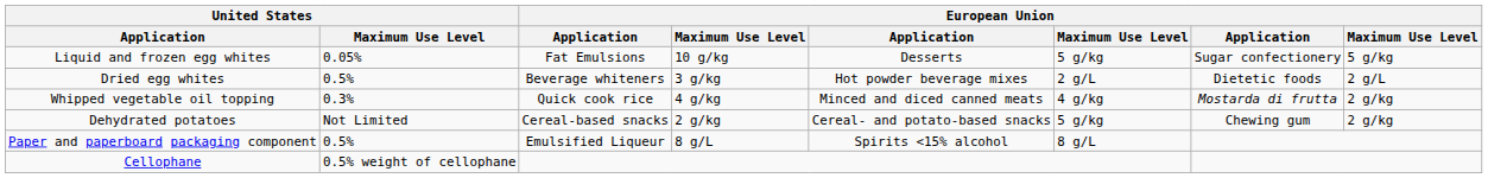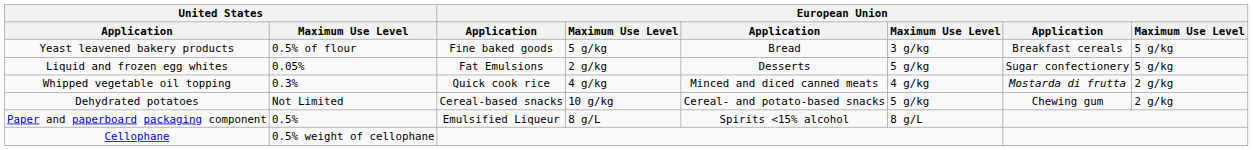 <table class="wikitable">
 <tr align = "center">
 <th colspan="2">United States</th>
 <th colspan="6">European Union</th>
 </tr>
 <tr align = "center">
 <th>Application</th>
 <th>Maximum Use Level</th>
 <th>Application</th>
 <th>Maximum Use Level</th>
 <th>Application</th>
 <th>Maximum Use Level</th>
 <th>Application</th>
 <th>Maximum Use Level</th>
 </tr>
 <tr align = "center">
+<td>Yeast leavened bakery products</td>
+<td align = "left">0.5% of flour</td>
+<td>Fine baked goods</td>
+<td align = "left">5 g/kg</td>
+<td>Bread</td>
+<td align = "left">3 g/kg</td>
+<td>Breakfast cereals</td>
+<td align = "left">5 g/kg</td>
+</tr>
+<tr align = "center">
 <td>Liquid and frozen egg whites</td>
 <td align = "left">0.05%</td>
 <td>Fat Emulsions</td>
-<td align = "left">10 g/kg</td>
+<td align = "left">2 g/kg</td>
 <td>Desserts</td>
 <td align = "left">5 g/kg</td>
 <td>Sugar confectionery</td>
 <td align = "left">5 g/kg</td>
-</tr>
-<tr align = "center">
-<td>Dried egg whites</td>
-<td align = "left">0.5%</td>
-<td>Beverage whiteners</td>
-<td align = "left">3 g/kg</td>
-<td>Hot powder beverage mixes</td>
-<td align = "left">2 g/L</td>
-<td>Dietetic foods</td>
-<td align = "left">2 g/L</td>
 </tr>
 <tr align = "center">
 <td>Whipped vegetable oil topping</td>
 <td align = "left">0.3%</td>
 <td>Quick cook rice</td>
 <td align = "left">4 g/kg</td>
 <td>Minced and diced canned meats</td>
 <td align = "left">4 g/kg</td>
 <td><em>Mostarda di frutta</em></td>
 <td align = "left">2 g/kg</td>
 </tr>
 <tr align = "center">
 <td>Dehydrated potatoes</td>
 <td align = "left">Not Limited</td>
 <td>Cereal-based snacks</td>
-<td align = "left">2 g/kg</td>
+<td align = "left">10 g/kg</td>
 <td>Cereal- and potato-based snacks</td>
 <td align = "left">5 g/kg</td>
 <td>Chewing gum</td>
 <td align = "left">2 g/kg</td>
 </tr>
 <tr align = "center">
 <td><a href='#'>Paper</a> and <a href='#'>paperboard</a> <a href='#'>packaging</a> component</td>
 <td align = "left">0.5%</td>
 <td>Emulsified Liqueur</td>
 <td align = "left">8 g/L</td>
 <td>Spirits <15% alcohol</td>
 <td align = "left">8 g/L</td>
 <td colspan="2"></td>
 </tr>
 <tr align = "center">
 <td><a href='#'>Cellophane</a></td>
 <td align = "left">0.5% weight of cellophane</td>
 <td colspan="4"></td>
 </tr>
 </table>
